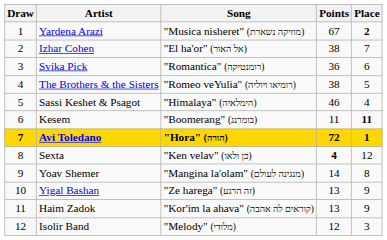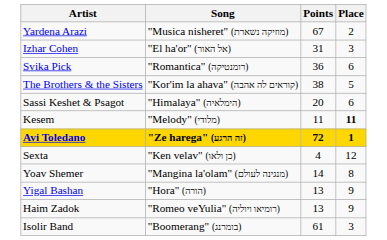 <table class="sortable wikitable" style="margin: 1em auto 1em auto; text-align:center">
 <tr>
-<th>Draw</th>
 <th>Artist</th>
 <th>Song</th>
 <th>Points</th>
 <th>Place</th>
 </tr>
 <tr>
-<td>1</td>
 <td align="left"><a href='#'>Yardena Arazi</a></td>
 <td align="left">"Musica nisheret" <small>(מוזיקה נשארת)</small></td>
 <td>67</td>
-<td><strong>2</strong></td>
+<td>2</td>
 </tr>
 <tr>
-<td>2</td>
 <td align="left"><a href='#'>Izhar Cohen</a></td>
 <td align="left">"El ha'or" <small>(אל האור)</small></td>
-<td>38</td>
-<td>7</td>
+<td>31</td>
+<td>3</td>
 </tr>
 <tr>
-<td>3</td>
 <td align="left"><a href='#'>Svika Pick</a></td>
 <td align="left">"Romantica" <small>(רומנטיקה)</small></td>
 <td>36</td>
 <td>6</td>
 </tr>
 <tr>
-<td>4</td>
 <td align="left"><a href='#'>The Brothers & the Sisters</a></td>
-<td align="left">"Romeo veYulia" <small>(רומיאו ויוליה)</small></td>
+<td align="left">"Kor'im la ahava" <small>(קוראים לה אהבה)</small></td>
 <td>38</td>
 <td>5</td>
 </tr>
 <tr>
-<td>5</td>
 <td align="left">Sassi Keshet & Psagot</td>
 <td align="left">"Himalaya" <small>(הימלאיה)</small></td>
-<td>46</td>
-<td>4</td>
+<td>20</td>
+<td>6</td>
 </tr>
 <tr>
-<td>6</td>
 <td align="left">Kesem</td>
-<td align="left">"Boomerang" <small>(בומרנג)</small></td>
+<td align="left">"Melody" <small>(מלודי)</small></td>
 <td>11</td>
 <td><strong>11</strong></td>
 </tr>
 <tr style="font-weight:bold; background:gold;">
-<td>7</td>
 <td align="left"><a href='#'>Avi Toledano</a></td>
-<td align="left">"Hora" <small>(הורה)</small></td>
+<td align="left">"Ze harega" <small>(זה הרגע)</small></td>
 <td>72</td>
 <td>1</td>
 </tr>
 <tr>
-<td>8</td>
 <td align="left">Sexta</td>
 <td align="left">"Ken velav" <small>(כן ולאו)</small></td>
-<td><strong>4</strong></td>
+<td>4</td>
 <td>12</td>
 </tr>
 <tr>
-<td>9</td>
 <td align="left">Yoav Shemer</td>
 <td align="left">"Mangina la'olam" <small>(מנגינה לעולם)</small></td>
 <td>14</td>
 <td>8</td>
 </tr>
 <tr>
-<td>10</td>
 <td align="left"><a href='#'>Yigal Bashan</a></td>
-<td align="left">"Ze harega" <small>(זה הרגע)</small></td>
+<td align="left">"Hora" <small>(הורה)</small></td>
 <td>13</td>
 <td>9</td>
 </tr>
 <tr>
-<td>11</td>
 <td align="left">Haim Zadok</td>
-<td align="left">"Kor'im la ahava" <small>(קוראים לה אהבה)</small></td>
+<td align="left">"Romeo veYulia" <small>(רומיאו ויוליה)</small></td>
 <td>13</td>
 <td>9</td>
 </tr>
 <tr>
-<td>12</td>
 <td align="left">Isolir Band</td>
-<td align="left">"Melody" <small>(מלודי)</small></td>
-<td>12</td>
+<td align="left">"Boomerang" <small>(בומרנג)</small></td>
+<td>61</td>
 <td>3</td>
 </tr>
 </table>
